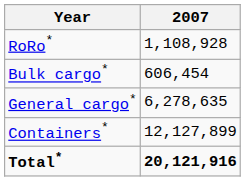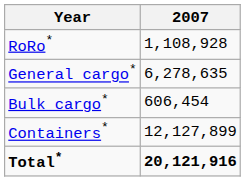 <table class="wikitable">
 <tr>
 <th>Year</th>
 <th>2007</th>
 </tr>
 <tr>
 <td><a href='#'>RoRo</a><sup>*</sup></td>
 <td>1,108,928</td>
 </tr>
 <tr>
+<td><a href='#'>General cargo</a><sup>*</sup></td>
+<td>6,278,635</td>
+</tr>
+<tr>
 <td><a href='#'>Bulk cargo</a><sup>*</sup></td>
 <td>606,454</td>
-</tr>
-<tr>
-<td><a href='#'>General cargo</a><sup>*</sup></td>
-<td>6,278,635</td>
 </tr>
 <tr>
 <td><a href='#'>Containers</a><sup>*</sup></td>
 <td>12,127,899</td>
 </tr>
 <tr>
 <td><strong>Total<sup>*</sup></strong></td>
 <td><strong>20,121,916</strong></td>
 </tr>
 </table>
